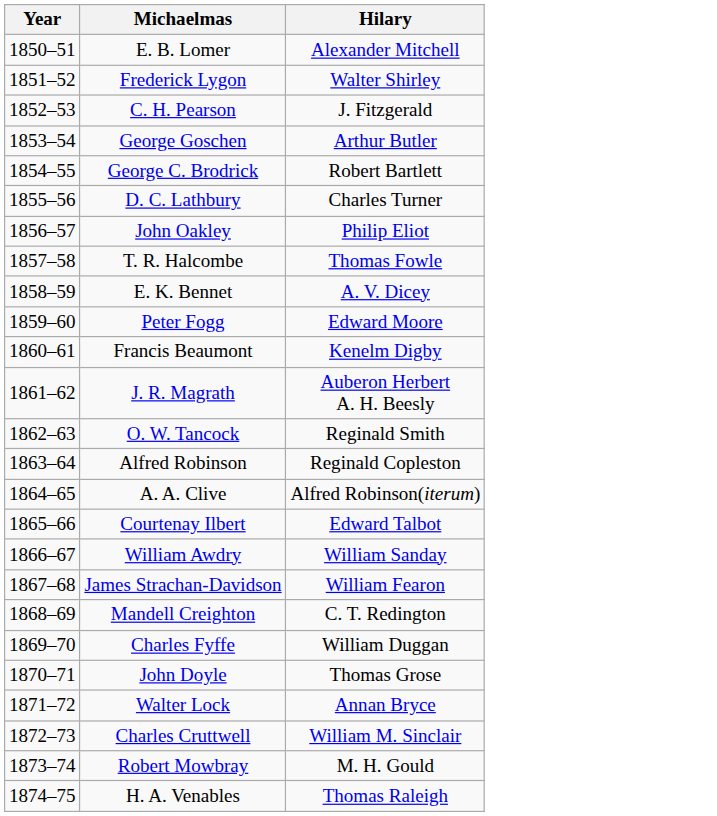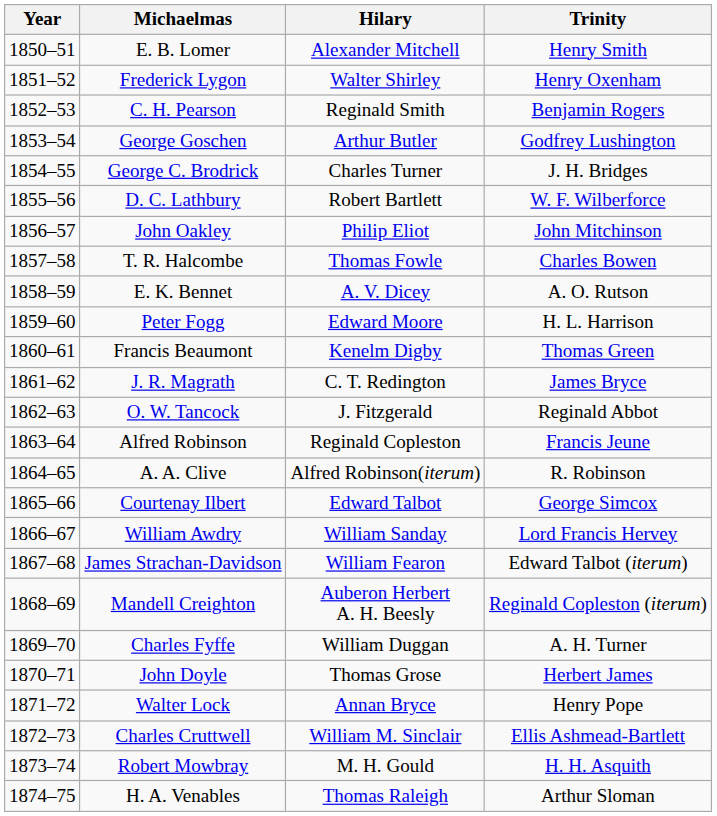 <table class="wikitable sortable">
 <tr>
 <th>Year</th>
 <th>Michaelmas</th>
 <th>Hilary</th>
+<th>Trinity</th>
 </tr>
 <tr>
 <td align="center">1850–51</td>
 <td align="center"> E. B. Lomer</td>
 <td align="center"> <a href='#'>Alexander Mitchell</a></td>
+<td align="center"> <a href='#'>Henry Smith</a></td>
 </tr>
 <tr>
 <td align="center">1851–52</td>
 <td align="center"> <a href='#'>Frederick Lygon</a></td>
 <td align="center"> <a href='#'>Walter Shirley</a></td>
+<td align="center"> <a href='#'>Henry Oxenham</a></td>
 </tr>
 <tr>
 <td align="center">1852–53</td>
 <td align="center"> <a href='#'>C. H. Pearson</a></td>
-<td align="center"> J. Fitzgerald</td>
+<td align="center"> Reginald Smith<br></td>
+<td align="center"> <a href='#'>Benjamin Rogers</a></td>
 </tr>
 <tr>
 <td align="center">1853–54</td>
 <td align="center"> <a href='#'>George Goschen</a></td>
 <td align="center"> <a href='#'>Arthur Butler</a></td>
+<td align="center"> <a href='#'>Godfrey Lushington</a></td>
 </tr>
 <tr>
 <td align="center">1854–55</td>
 <td align="center"> <a href='#'>George C. Brodrick</a></td>
-<td align="center"> Robert Bartlett</td>
+<td align="center"> Charles Turner</td>
+<td align="center"> J. H. Bridges</td>
 </tr>
 <tr>
 <td align="center">1855–56</td>
 <td align="center"> <a href='#'>D. C. Lathbury</a></td>
-<td align="center"> Charles Turner</td>
+<td align="center"> Robert Bartlett</td>
+<td align="center"> <a href='#'>W. F. Wilberforce</a></td>
 </tr>
 <tr>
 <td align="center">1856–57</td>
 <td align="center"> <a href='#'>John Oakley</a></td>
 <td align="center"> <a href='#'>Philip Eliot</a></td>
+<td align="center"> <a href='#'>John Mitchinson</a></td>
 </tr>
 <tr>
 <td align="center">1857–58</td>
 <td align="center"> T. R. Halcombe</td>
 <td align="center"> <a href='#'>Thomas Fowle</a></td>
+<td align="center"> <a href='#'>Charles Bowen</a></td>
 </tr>
 <tr>
 <td align="center">1858–59</td>
 <td align="center"> E. K. Bennet</td>
 <td align="center"> <a href='#'>A. V. Dicey</a></td>
+<td align="center"> A. O. Rutson</td>
 </tr>
 <tr>
 <td align="center">1859–60</td>
 <td align="center"> <a href='#'>Peter Fogg</a></td>
 <td align="center"> <a href='#'>Edward Moore</a></td>
+<td align="center"> H. L. Harrison</td>
 </tr>
 <tr>
 <td align="center">1860–61</td>
 <td align="center"> Francis Beaumont</td>
 <td align="center"> <a href='#'>Kenelm Digby</a></td>
+<td align="center"> <a href='#'>Thomas Green</a></td>
 </tr>
 <tr>
 <td align="center">1861–62</td>
 <td align="center"> <a href='#'>J. R. Magrath</a></td>
-<td align="center"> <a href='#'>Auberon Herbert</a><br> A. H. Beesly</td>
+<td align="center"> C. T. Redington</td>
+<td align="center"> <a href='#'>James Bryce</a><br></td>
 </tr>
 <tr>
 <td align="center">1862–63</td>
 <td align="center"> <a href='#'>O. W. Tancock</a></td>
-<td align="center"> Reginald Smith<br></td>
+<td align="center"> J. Fitzgerald</td>
+<td align="center"> Reginald Abbot<br></td>
 </tr>
 <tr>
 <td align="center">1863–64</td>
 <td align="center"> Alfred Robinson</td>
 <td align="center"> Reginald Copleston</td>
+<td align="center"> <a href='#'>Francis Jeune</a><br></td>
 </tr>
 <tr>
 <td align="center">1864–65</td>
 <td align="center"> A. A. Clive</td>
 <td align="center"> Alfred Robinson(<em>iterum</em>)</td>
+<td align="center"> R. Robinson</td>
 </tr>
 <tr>
 <td align="center">1865–66</td>
 <td align="center"> <a href='#'>Courtenay Ilbert</a></td>
 <td align="center"> <a href='#'>Edward Talbot</a></td>
+<td align="center"> <a href='#'>George Simcox</a></td>
 </tr>
 <tr>
 <td align="center">1866–67</td>
 <td align="center"> <a href='#'>William Awdry</a></td>
 <td align="center"> <a href='#'>William Sanday</a></td>
+<td align="center"> <a href='#'>Lord Francis Hervey</a></td>
 </tr>
 <tr>
 <td align="center">1867–68</td>
 <td align="center"> <a href='#'>James Strachan-Davidson</a></td>
 <td align="center"> <a href='#'>William Fearon</a><br></td>
+<td align="center"> Edward Talbot (<em>iterum</em>)</td>
 </tr>
 <tr>
 <td align="center">1868–69</td>
 <td align="center"> <a href='#'>Mandell Creighton</a></td>
-<td align="center"> C. T. Redington</td>
+<td align="center"> <a href='#'>Auberon Herbert</a><br> A. H. Beesly</td>
+<td align="center"> <a href='#'>Reginald Copleston</a> (<em>iterum</em>)</td>
 </tr>
 <tr>
 <td align="center">1869–70</td>
 <td align="center"> <a href='#'>Charles Fyffe</a></td>
 <td align="center"> William Duggan</td>
+<td align="center"> A. H. Turner</td>
 </tr>
 <tr>
 <td align="center">1870–71</td>
 <td align="center"> <a href='#'>John Doyle</a></td>
 <td align="center"> Thomas Grose</td>
+<td align="center"> <a href='#'>Herbert James</a></td>
 </tr>
 <tr>
 <td align="center">1871–72</td>
 <td align="center"> <a href='#'>Walter Lock</a></td>
 <td align="center"> <a href='#'>Annan Bryce</a></td>
+<td align="center"> Henry Pope</td>
 </tr>
 <tr>
 <td align="center">1872–73</td>
 <td align="center"> <a href='#'>Charles Cruttwell</a></td>
 <td align="center"> <a href='#'>William M. Sinclair</a></td>
+<td align="center"> <a href='#'>Ellis Ashmead-Bartlett</a></td>
 </tr>
 <tr>
 <td align="center">1873–74</td>
 <td align="center"> <a href='#'>Robert Mowbray</a></td>
 <td align="center"> M. H. Gould</td>
+<td align="center"> <a href='#'>H. H. Asquith</a></td>
 </tr>
 <tr>
 <td align="center">1874–75</td>
 <td align="center"> H. A. Venables</td>
 <td align="center"> <a href='#'>Thomas Raleigh</a></td>
+<td align="center"> Arthur Sloman</td>
 </tr>
 </table>
